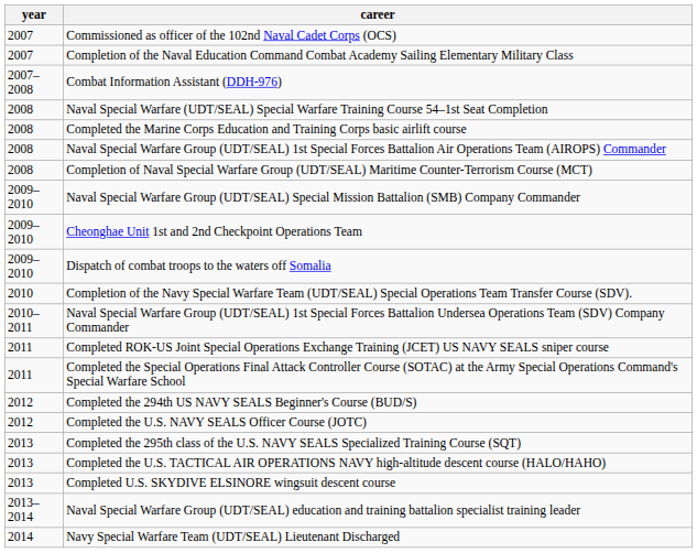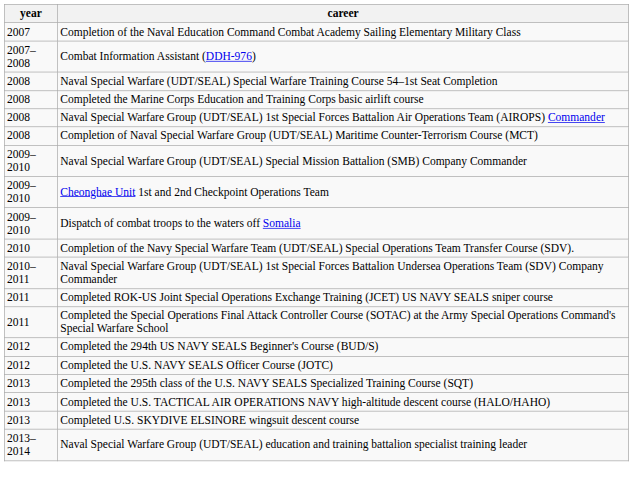 <table class="wikitable">
 <tr>
 <th>year</th>
 <th>career</th>
-</tr>
-<tr>
-<td>2007</td>
-<td>Commissioned as officer of the 102nd <a href='#'>Naval Cadet Corps</a> (OCS)</td>
 </tr>
 <tr>
 <td>2007</td>
 <td>Completion of the Naval Education Command Combat Academy Sailing Elementary Military Class</td>
 </tr>
 <tr>
 <td>2007–2008</td>
 <td>Combat Information Assistant (<a href='#'>DDH-976</a>)</td>
 </tr>
 <tr>
 <td>2008</td>
 <td>Naval Special Warfare (UDT/SEAL) Special Warfare Training Course 54–1st Seat Completion</td>
 </tr>
 <tr>
 <td>2008</td>
 <td>Completed the Marine Corps Education and Training Corps basic airlift course</td>
 </tr>
 <tr>
 <td>2008</td>
 <td>Naval Special Warfare Group (UDT/SEAL) 1st Special Forces Battalion Air Operations Team (AIROPS) <a href='#'>Commander</a></td>
 </tr>
 <tr>
 <td>2008</td>
 <td>Completion of Naval Special Warfare Group (UDT/SEAL) Maritime Counter-Terrorism Course (MCT)</td>
 </tr>
 <tr>
 <td>2009–2010</td>
 <td>Naval Special Warfare Group (UDT/SEAL) Special Mission Battalion (SMB) Company Commander</td>
 </tr>
 <tr>
 <td>2009–2010</td>
 <td><a href='#'>Cheonghae Unit</a> 1st and 2nd Checkpoint Operations Team</td>
 </tr>
 <tr>
 <td>2009–2010</td>
 <td>Dispatch of combat troops to the waters off <a href='#'>Somalia</a></td>
 </tr>
 <tr>
 <td>2010</td>
 <td>Completion of the Navy Special Warfare Team (UDT/SEAL) Special Operations Team Transfer Course (SDV).</td>
 </tr>
 <tr>
 <td>2010–2011</td>
 <td>Naval Special Warfare Group (UDT/SEAL) 1st Special Forces Battalion Undersea Operations Team (SDV) Company Commander</td>
 </tr>
 <tr>
 <td>2011</td>
 <td>Completed ROK-US Joint Special Operations Exchange Training (JCET) US NAVY SEALS sniper course</td>
 </tr>
 <tr>
 <td>2011</td>
 <td>Completed the Special Operations Final Attack Controller Course (SOTAC) at the Army Special Operations Command's Special Warfare School</td>
 </tr>
 <tr>
 <td>2012</td>
 <td>Completed the 294th US NAVY SEALS Beginner's Course (BUD/S)</td>
 </tr>
 <tr>
 <td>2012</td>
 <td>Completed the U.S. NAVY SEALS Officer Course (JOTC)</td>
 </tr>
 <tr>
 <td>2013</td>
 <td>Completed the 295th class of the U.S. NAVY SEALS Specialized Training Course (SQT)</td>
 </tr>
 <tr>
 <td>2013</td>
 <td>Completed the U.S. TACTICAL AIR OPERATIONS NAVY high-altitude descent course (HALO/HAHO)</td>
 </tr>
 <tr>
 <td>2013</td>
 <td>Completed U.S. SKYDIVE ELSINORE wingsuit descent course</td>
 </tr>
 <tr>
 <td>2013–2014</td>
 <td>Naval Special Warfare Group (UDT/SEAL) education and training battalion specialist training leader</td>
 </tr>
-<tr>
-<td>2014</td>
-<td>Navy Special Warfare Team (UDT/SEAL) Lieutenant Discharged</td>
-</tr>
 </table>
